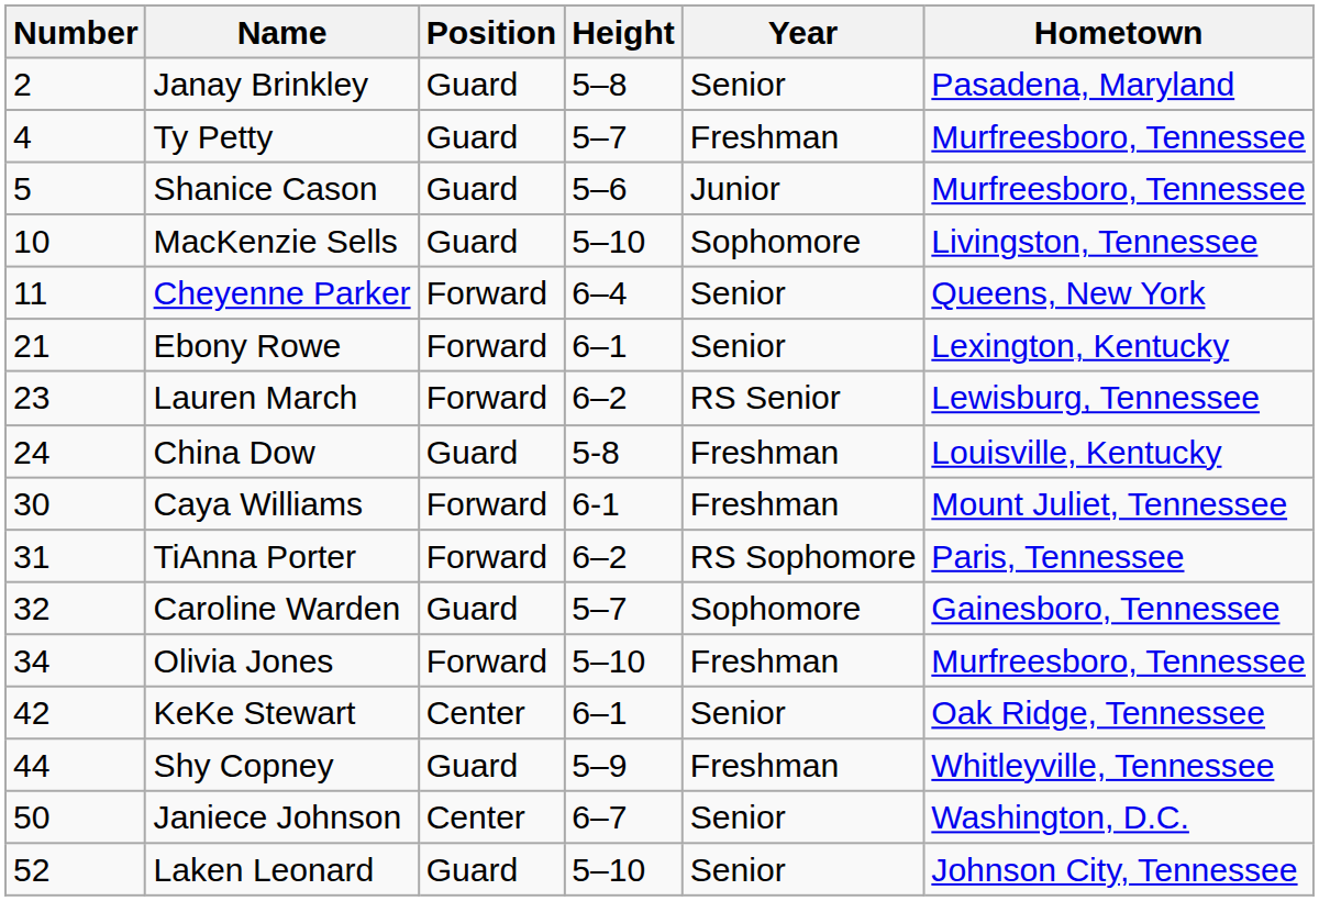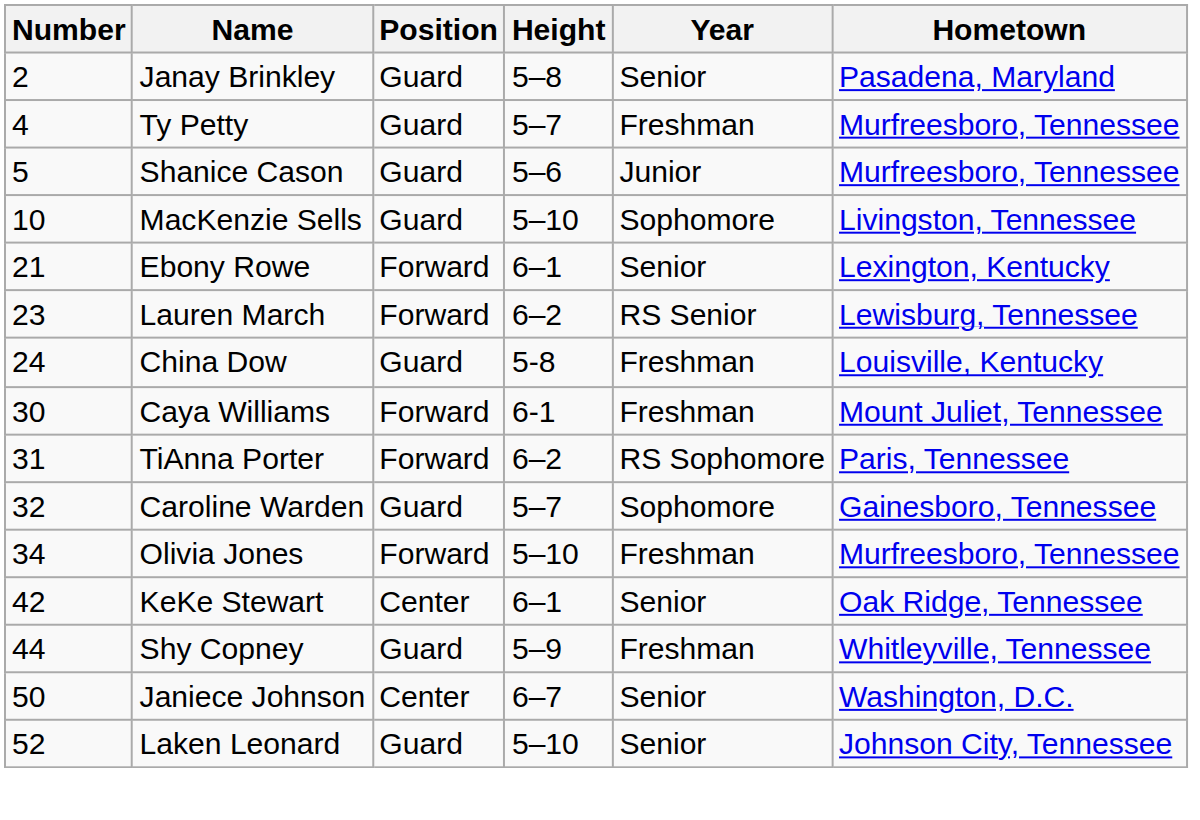 <table class="wikitable sortable" style="font-size: 95%;">
 <tr>
 <th>Number</th>
 <th>Name</th>
 <th>Position</th>
 <th>Height</th>
 <th>Year</th>
 <th>Hometown</th>
 </tr>
 <tr>
 <td>2</td>
 <td>Janay Brinkley</td>
 <td>Guard</td>
 <td>5–8</td>
 <td>Senior</td>
 <td><a href='#'>Pasadena, Maryland</a></td>
 </tr>
 <tr>
 <td>4</td>
 <td>Ty Petty</td>
 <td>Guard</td>
 <td>5–7</td>
 <td>Freshman</td>
 <td><a href='#'>Murfreesboro, Tennessee</a></td>
 </tr>
 <tr>
 <td>5</td>
 <td>Shanice Cason</td>
 <td>Guard</td>
 <td>5–6</td>
 <td>Junior</td>
 <td><a href='#'>Murfreesboro, Tennessee</a></td>
 </tr>
 <tr>
 <td>10</td>
 <td>MacKenzie Sells</td>
 <td>Guard</td>
 <td>5–10</td>
 <td>Sophomore</td>
 <td><a href='#'>Livingston, Tennessee</a></td>
-</tr>
-<tr>
-<td>11</td>
-<td><a href='#'>Cheyenne Parker</a></td>
-<td>Forward</td>
-<td>6–4</td>
-<td>Senior</td>
-<td><a href='#'>Queens, New York</a></td>
 </tr>
 <tr>
 <td>21</td>
 <td>Ebony Rowe</td>
 <td>Forward</td>
 <td>6–1</td>
 <td>Senior</td>
 <td><a href='#'>Lexington, Kentucky</a></td>
 </tr>
 <tr>
 <td>23</td>
 <td>Lauren March</td>
 <td>Forward</td>
 <td>6–2</td>
 <td>RS Senior</td>
 <td><a href='#'>Lewisburg, Tennessee</a></td>
 </tr>
 <tr>
 <td>24</td>
 <td>China Dow</td>
 <td>Guard</td>
 <td>5-8</td>
 <td>Freshman</td>
 <td><a href='#'>Louisville, Kentucky</a></td>
 </tr>
 <tr>
 <td>30</td>
 <td>Caya Williams</td>
 <td>Forward</td>
 <td>6-1</td>
 <td>Freshman</td>
 <td><a href='#'>Mount Juliet, Tennessee</a></td>
 </tr>
 <tr>
 <td>31</td>
 <td>TiAnna Porter</td>
 <td>Forward</td>
 <td>6–2</td>
 <td>RS Sophomore</td>
 <td><a href='#'>Paris, Tennessee</a></td>
 </tr>
 <tr>
 <td>32</td>
 <td>Caroline Warden</td>
 <td>Guard</td>
 <td>5–7</td>
 <td>Sophomore</td>
 <td><a href='#'>Gainesboro, Tennessee</a></td>
 </tr>
 <tr>
 <td>34</td>
 <td>Olivia Jones</td>
 <td>Forward</td>
 <td>5–10</td>
 <td>Freshman</td>
 <td><a href='#'>Murfreesboro, Tennessee</a></td>
 </tr>
 <tr>
 <td>42</td>
 <td>KeKe Stewart</td>
 <td>Center</td>
 <td>6–1</td>
 <td>Senior</td>
 <td><a href='#'>Oak Ridge, Tennessee</a></td>
 </tr>
 <tr>
 <td>44</td>
 <td>Shy Copney</td>
 <td>Guard</td>
 <td>5–9</td>
 <td>Freshman</td>
 <td><a href='#'>Whitleyville, Tennessee</a></td>
 </tr>
 <tr>
 <td>50</td>
 <td>Janiece Johnson</td>
 <td>Center</td>
 <td>6–7</td>
 <td>Senior</td>
 <td><a href='#'>Washington, D.C.</a></td>
 </tr>
 <tr>
 <td>52</td>
 <td>Laken Leonard</td>
 <td>Guard</td>
 <td>5–10</td>
 <td>Senior</td>
 <td><a href='#'>Johnson City, Tennessee</a></td>
 </tr>
 </table>
